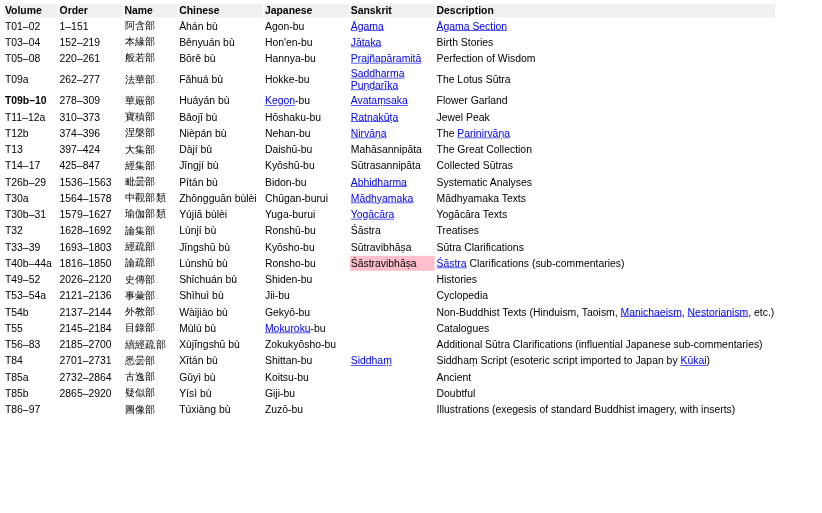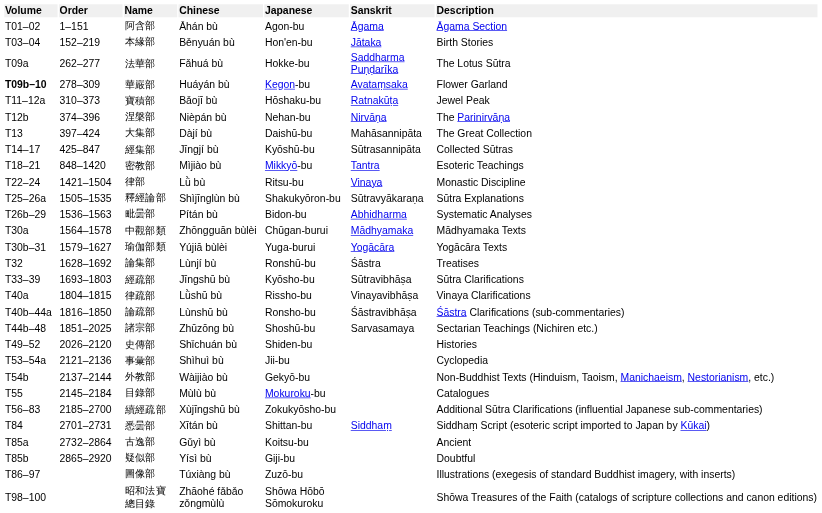 <table>
 <tr>
 <td style="background:#f0f0f0;width:5em"><strong>Volume</strong></td>
 <td style="background:#f0f0f0;width:6em"><strong>Order</strong></td>
 <td style="background:#f0f0f0;width:5em"><strong>Name</strong></td>
 <td style="background:#f0f0f0;width:8em"><strong>Chinese</strong></td>
 <td style="background:#f0f0f0;width:8em"><strong>Japanese</strong></td>
 <td style="background:#f0f0f0;width:8em"><strong>Sanskrit</strong></td>
 <td style="background:#f0f0f0;"><strong>Description</strong></td>
 </tr>
 <tr>
 <td>T01–02</td>
 <td>1–151</td>
 <td>阿含部</td>
 <td>Āhán bù</td>
 <td>Agon-bu</td>
 <td><a href='#'>Āgama</a></td>
 <td><a href='#'>Āgama Section</a></td>
 </tr>
 <tr>
 <td>T03–04</td>
 <td>152–219</td>
 <td>本緣部</td>
 <td>Běnyuán bù</td>
 <td>Hon'en-bu</td>
 <td><a href='#'>Jātaka</a></td>
 <td>Birth Stories</td>
-</tr>
-<tr>
-<td>T05–08</td>
-<td>220–261</td>
-<td>般若部</td>
-<td>Bōrě bù</td>
-<td>Hannya-bu</td>
-<td><a href='#'>Prajñapāramitā</a></td>
-<td>Perfection of Wisdom</td>
 </tr>
 <tr>
 <td>T09a</td>
 <td>262–277</td>
 <td>法華部</td>
 <td>Fǎhuá bù</td>
 <td>Hokke-bu</td>
 <td><a href='#'>Saddharma Puṇḍarīka</a></td>
 <td>The Lotus Sūtra</td>
 </tr>
 <tr>
 <td><strong>T09b–10</strong></td>
 <td>278–309</td>
 <td>華嚴部</td>
 <td>Huáyán bù</td>
 <td><a href='#'>Kegon</a>-bu</td>
 <td><a href='#'>Avataṃsaka</a></td>
 <td>Flower Garland</td>
 </tr>
 <tr>
 <td>T11–12a</td>
 <td>310–373</td>
 <td>寶積部</td>
 <td>Bǎojī bù</td>
 <td>Hōshaku-bu</td>
 <td><a href='#'>Ratnakūṭa</a></td>
 <td>Jewel Peak</td>
 </tr>
 <tr>
 <td>T12b</td>
 <td>374–396</td>
 <td>涅槃部</td>
 <td>Nièpán bù</td>
 <td>Nehan-bu</td>
 <td><a href='#'>Nirvāṇa</a></td>
 <td>The <a href='#'>Parinirvāṇa</a></td>
 </tr>
 <tr>
 <td>T13</td>
 <td>397–424</td>
 <td>大集部</td>
 <td>Dàjí bù</td>
 <td>Daishū-bu</td>
 <td>Mahāsannipāta</td>
 <td>The Great Collection</td>
 </tr>
 <tr>
 <td>T14–17</td>
 <td>425–847</td>
 <td>經集部</td>
 <td>Jīngjí bù</td>
 <td>Kyōshū-bu</td>
 <td>Sūtrasannipāta</td>
 <td>Collected Sūtras</td>
 </tr>
 <tr>
+<td>T18–21</td>
+<td>848–1420</td>
+<td>密教部</td>
+<td>Mìjiào bù</td>
+<td><a href='#'>Mikkyō</a>-bu</td>
+<td><a href='#'>Tantra</a></td>
+<td>Esoteric Teachings</td>
+</tr>
+<tr>
+<td>T22–24</td>
+<td>1421–1504</td>
+<td>律部</td>
+<td>Lǜ bù</td>
+<td>Ritsu-bu</td>
+<td><a href='#'>Vinaya</a></td>
+<td>Monastic Discipline</td>
+</tr>
+<tr>
+<td>T25–26a</td>
+<td>1505–1535</td>
+<td>釋經論部</td>
+<td>Shìjīnglùn bù</td>
+<td>Shakukyōron-bu</td>
+<td>Sūtravyākaraṇa</td>
+<td>Sūtra Explanations</td>
+</tr>
+<tr>
 <td>T26b–29</td>
 <td>1536–1563</td>
 <td>毗曇部</td>
 <td>Pítán bù</td>
 <td>Bidon-bu</td>
 <td><a href='#'>Abhidharma</a></td>
 <td>Systematic Analyses</td>
 </tr>
 <tr>
 <td>T30a</td>
 <td>1564–1578</td>
 <td>中觀部類</td>
 <td>Zhōngguān bùlèi</td>
 <td>Chūgan-burui</td>
 <td><a href='#'>Mādhyamaka</a></td>
 <td>Mādhyamaka Texts</td>
 </tr>
 <tr>
 <td>T30b–31</td>
 <td>1579–1627</td>
 <td>瑜伽部類</td>
 <td>Yújiā bùlèi</td>
 <td>Yuga-burui</td>
 <td><a href='#'>Yogācāra</a></td>
 <td>Yogācāra Texts</td>
 </tr>
 <tr>
 <td>T32</td>
 <td>1628–1692</td>
 <td>論集部</td>
 <td>Lùnjí bù</td>
 <td>Ronshū-bu</td>
 <td>Śāstra</td>
 <td>Treatises</td>
 </tr>
 <tr>
 <td>T33–39</td>
 <td>1693–1803</td>
 <td>經疏部</td>
 <td>Jīngshū bù</td>
 <td>Kyōsho-bu</td>
 <td>Sūtravibhāṣa</td>
 <td>Sūtra Clarifications</td>
 </tr>
 <tr>
+<td>T40a</td>
+<td>1804–1815</td>
+<td>律疏部</td>
+<td>Lǜshū bù</td>
+<td>Rissho-bu</td>
+<td>Vinayavibhāṣa</td>
+<td>Vinaya Clarifications</td>
+</tr>
+<tr>
 <td>T40b–44a</td>
 <td>1816–1850</td>
 <td>論疏部</td>
 <td>Lùnshū bù</td>
 <td>Ronsho-bu</td>
-<td style="background: pink;">Śāstravibhāṣa</td>
+<td>Śāstravibhāṣa</td>
 <td><a href='#'>Śāstra</a> Clarifications (sub-commentaries)</td>
+</tr>
+<tr>
+<td>T44b–48</td>
+<td>1851–2025</td>
+<td>諸宗部</td>
+<td>Zhūzōng bù</td>
+<td>Shoshū-bu</td>
+<td>Sarvasamaya</td>
+<td>Sectarian Teachings (Nichiren etc.)</td>
 </tr>
 <tr>
 <td>T49–52</td>
 <td>2026–2120</td>
 <td>史傳部</td>
 <td>Shǐchuán bù</td>
 <td>Shiden-bu</td>
 <td></td>
 <td>Histories</td>
 </tr>
 <tr>
 <td>T53–54a</td>
 <td>2121–2136</td>
 <td>事彙部</td>
 <td>Shìhuì bù</td>
 <td>Jii-bu</td>
 <td></td>
 <td>Cyclopedia</td>
 </tr>
 <tr>
 <td>T54b</td>
 <td>2137–2144</td>
 <td>外教部</td>
 <td>Wàijiào bù</td>
 <td>Gekyō-bu</td>
 <td></td>
 <td>Non-Buddhist Texts (Hinduism, Taoism, <a href='#'>Manichaeism</a>, <a href='#'>Nestorianism</a>, etc.)</td>
 </tr>
 <tr>
 <td>T55</td>
 <td>2145–2184</td>
 <td>目錄部</td>
 <td>Mùlù bù</td>
 <td><a href='#'>Mokuroku</a>-bu</td>
 <td></td>
 <td>Catalogues</td>
 </tr>
 <tr>
 <td>T56–83</td>
 <td>2185–2700</td>
 <td>續經疏部</td>
 <td>Xùjīngshū bù</td>
 <td>Zokukyōsho-bu</td>
 <td></td>
 <td>Additional Sūtra Clarifications (influential Japanese sub-commentaries)</td>
 </tr>
 <tr>
 <td>T84</td>
 <td>2701–2731</td>
 <td>悉曇部</td>
 <td>Xītán bù</td>
 <td>Shittan-bu</td>
 <td><a href='#'>Siddhaṃ</a></td>
 <td>Siddhaṃ Script (esoteric script imported to Japan by <a href='#'>Kūkai</a>)</td>
 </tr>
 <tr>
 <td>T85a</td>
 <td>2732–2864</td>
 <td>古逸部</td>
 <td>Gǔyì bù</td>
 <td>Koitsu-bu</td>
 <td></td>
 <td>Ancient</td>
 </tr>
 <tr>
 <td>T85b</td>
 <td>2865–2920</td>
 <td>疑似部</td>
 <td>Yísì bù</td>
 <td>Giji-bu</td>
 <td></td>
 <td>Doubtful</td>
 </tr>
 <tr>
 <td>T86–97</td>
 <td></td>
 <td>圖像部</td>
 <td>Túxiàng bù</td>
 <td>Zuzō-bu</td>
 <td></td>
 <td>Illustrations (exegesis of standard Buddhist imagery, with inserts)</td>
 </tr>
 <tr>
+<td>T98–100</td>
+<td></td>
+<td>昭和法寶<br>總目錄</td>
+<td>Zhāohé fǎbǎo<br>zǒngmùlù</td>
+<td>Shōwa Hōbō<br>Sōmokuroku</td>
+<td></td>
+<td>Shōwa Treasures of the Faith (catalogs of scripture collections and canon editions)</td>
+</tr>
+<tr>
 <td></td>
 </tr>
 </table>
